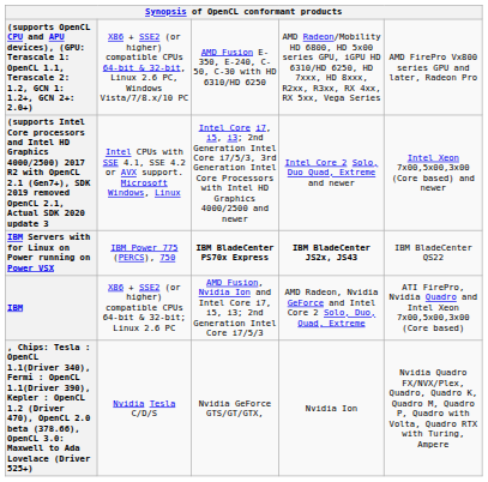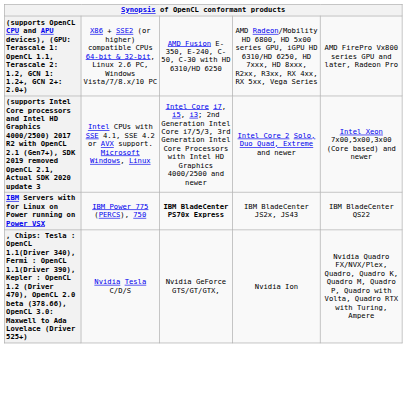 <table class="wikitable sortable" style="font-size: 85%; text-align: center">
 <tr>
 <th colspan=5><a href='#'>Synopsis</a> of OpenCL conformant products</th>
 </tr>
 <tr>
 <th style="text-align:left"> (supports OpenCL <a href='#'>CPU</a> and <a href='#'>APU</a> devices), (GPU: Terascale 1: OpenCL 1.1, Terascale 2: 1.2, GCN 1: 1.2+, GCN 2+: 2.0+)</th>
 <td><a href='#'>X86</a> + <a href='#'>SSE2</a> (or higher) compatible CPUs <a href='#'>64-bit & 32-bit</a>, Linux 2.6 PC, Windows Vista/7/8.x/10 PC</td>
 <td><a href='#'>AMD Fusion</a> E-350, E-240, C-50, C-30 with HD 6310/HD 6250</td>
 <td>AMD <a href='#'>Radeon</a>/Mobility HD 6800, HD 5x00 series GPU, iGPU HD 6310/HD 6250, HD 7xxx, HD 8xxx, R2xx, R3xx, RX 4xx, RX 5xx, Vega Series</td>
 <td>AMD FirePro Vx800 series GPU and later, Radeon Pro</td>
 </tr>
 <tr>
 <th style="text-align:left"> (supports Intel Core processors and Intel HD Graphics 4000/2500) 2017 R2 with OpenCL 2.1 (Gen7+), SDK 2019 removed OpenCL 2.1, Actual SDK 2020 update 3</th>
 <td><a href='#'>Intel</a> CPUs with <a href='#'>SSE</a> 4.1, SSE 4.2 or <a href='#'>AVX</a> support. <a href='#'>Microsoft Windows</a>, <a href='#'>Linux</a></td>
 <td><a href='#'>Intel Core</a> <a href='#'>i7</a>, <a href='#'>i5</a>, <a href='#'>i3</a>; 2nd Generation Intel Core i7/5/3, 3rd Generation Intel Core Processors with Intel HD Graphics 4000/2500 and newer</td>
 <td><a href='#'>Intel Core 2</a> <a href='#'>Solo, Duo Quad, Extreme</a> and newer</td>
 <td><a href='#'>Intel Xeon</a> 7x00,5x00,3x00 (Core based) and newer</td>
 </tr>
 <tr>
 <th style="text-align:left"><a href='#'>IBM</a> Servers with   for Linux on Power running on <a href='#'>Power VSX</a></th>
 <td><a href='#'>IBM Power 775</a> (<a href='#'>PERCS</a>), <a href='#'>750</a></td>
 <td><strong>IBM BladeCenter PS70x Express</strong></td>
-<td><strong>IBM BladeCenter JS2x, JS43</strong></td>
+<td>IBM BladeCenter JS2x, JS43</td>
 <td>IBM BladeCenter QS22</td>
-</tr>
-<tr>
-<th style="text-align:left"><a href='#'>IBM</a>  <br></th>
-<td><a href='#'>X86</a> + <a href='#'>SSE2</a> (or higher) compatible CPUs 64-bit & 32-bit; Linux 2.6 PC</td>
-<td><a href='#'>AMD Fusion</a>, <a href='#'>Nvidia Ion</a> and Intel Core i7, i5, i3; 2nd Generation Intel Core i7/5/3</td>
-<td>AMD Radeon, Nvidia <a href='#'>GeForce</a> and Intel Core 2 <a href='#'>Solo, Duo, Quad, Extreme</a></td>
-<td>ATI FirePro, Nvidia <a href='#'>Quadro</a> and Intel Xeon 7x00,5x00,3x00 (Core based)</td>
 </tr>
 <tr>
 <th style="text-align:left">, Chips: Tesla : OpenCL 1.1(Driver 340), Fermi : OpenCL 1.1(Driver 390), Kepler : OpenCL 1.2 (Driver 470), OpenCL 2.0 beta (378.66), OpenCL 3.0: Maxwell to Ada Lovelace (Driver 525+)</th>
 <td><a href='#'>Nvidia</a> <a href='#'>Tesla</a> C/D/S</td>
 <td>Nvidia GeForce GTS/GT/GTX,</td>
 <td>Nvidia Ion</td>
 <td>Nvidia Quadro FX/NVX/Plex, Quadro, Quadro K, Quadro M, Quadro P, Quadro with Volta, Quadro RTX with Turing, Ampere</td>
 </tr>
 </table>
